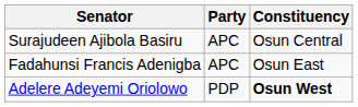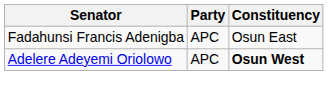 <table class="wikitable">
 <tr>
 <th>Senator</th>
 <th>Party</th>
 <th>Constituency</th>
-</tr>
-<tr>
-<td>Surajudeen Ajibola Basiru</td>
-<td>APC</td>
-<td>Osun Central</td>
 </tr>
 <tr>
 <td>Fadahunsi Francis Adenigba</td>
 <td>APC</td>
 <td>Osun East</td>
 </tr>
 <tr>
 <td><a href='#'>Adelere Adeyemi Oriolowo</a></td>
-<td>PDP</td>
+<td>APC</td>
 <td><strong>Osun West</strong></td>
 </tr>
 </table>
